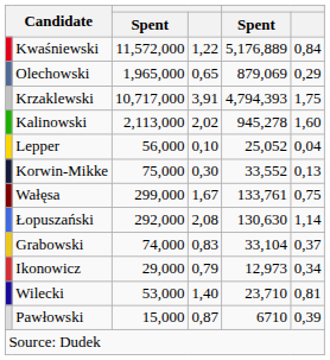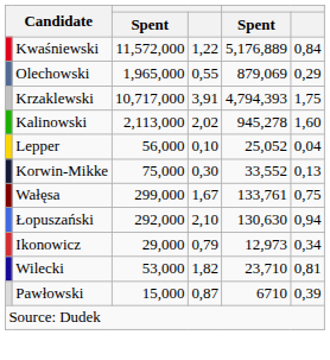 <table class="wikitable sortable" style="text-align:right">
 <tr>
 <th colspan=2 rowspan=2>Candidate</th>
 <th colspan=2></th>
 <th colspan=2></th>
 </tr>
 <tr>
 <th>Spent</th>
 <th></th>
 <th>Spent</th>
 <th></th>
 </tr>
 <tr>
 <td style="background: #E2001A"></td>
 <td align=left>Kwaśniewski</td>
 <td>11,572,000</td>
 <td>1,22</td>
 <td>5,176,889</td>
 <td>0,84</td>
 </tr>
 <tr>
 <td style="background: #516A95"></td>
 <td align=left>Olechowski</td>
 <td>1,965,000</td>
-<td>0,65</td>
+<td>0,55</td>
 <td>879,069</td>
 <td>0,29</td>
 </tr>
 <tr>
 <td style="background: #C1C1C1"></td>
 <td align=left>Krzaklewski</td>
 <td>10,717,000</td>
 <td>3,91</td>
 <td>4,794,393</td>
 <td>1,75</td>
 </tr>
 <tr>
 <td style="background: #1BB100"></td>
 <td align=left>Kalinowski</td>
 <td>2,113,000</td>
 <td>2,02</td>
 <td>945,278</td>
 <td>1,60</td>
 </tr>
 <tr>
 <td style="background: #FCD600"></td>
 <td align=left>Lepper</td>
 <td>56,000</td>
 <td>0,10</td>
 <td>25,052</td>
 <td>0,04</td>
 </tr>
 <tr>
 <td style="background: #151A3A"></td>
 <td align=left>Korwin-Mikke</td>
 <td>75,000</td>
 <td>0,30</td>
 <td>33,552</td>
 <td>0,13</td>
 </tr>
 <tr>
 <td style="background: #800000"></td>
 <td align=left>Wałęsa</td>
 <td>299,000</td>
 <td>1,67</td>
 <td>133,761</td>
 <td>0,75</td>
 </tr>
 <tr>
 <td style="background: #4169E1"></td>
 <td align=left>Łopuszański</td>
 <td>292,000</td>
-<td>2,08</td>
+<td>2,10</td>
 <td>130,630</td>
-<td>1,14</td>
-</tr>
-<tr>
-<td style="background: #EFC816"></td>
-<td align=left>Grabowski</td>
-<td>74,000</td>
-<td>0,83</td>
-<td>33,104</td>
-<td>0,37</td>
+<td>0,94</td>
 </tr>
 <tr>
 <td style="background: #D62D32"></td>
 <td align=left>Ikonowicz</td>
 <td>29,000</td>
 <td>0,79</td>
 <td>12,973</td>
 <td>0,34</td>
 </tr>
 <tr>
 <td style="background: #180A9B"></td>
 <td align=left>Wilecki</td>
 <td>53,000</td>
-<td>1,40</td>
+<td>1,82</td>
 <td>23,710</td>
 <td>0,81</td>
 </tr>
 <tr>
 <td style="background: #DCDCDC"></td>
 <td align=left>Pawłowski</td>
 <td>15,000</td>
 <td>0,87</td>
 <td>6710</td>
 <td>0,39</td>
 </tr>
 <tr class=sortbottom>
 <td colspan=6 align=left>Source: Dudek</td>
 </tr>
 </table>
